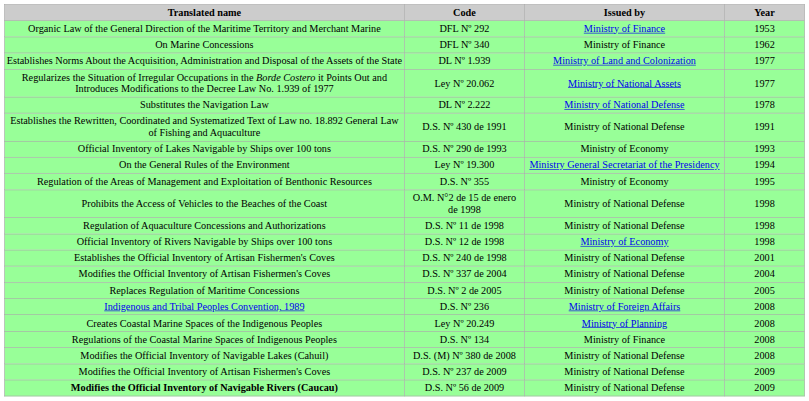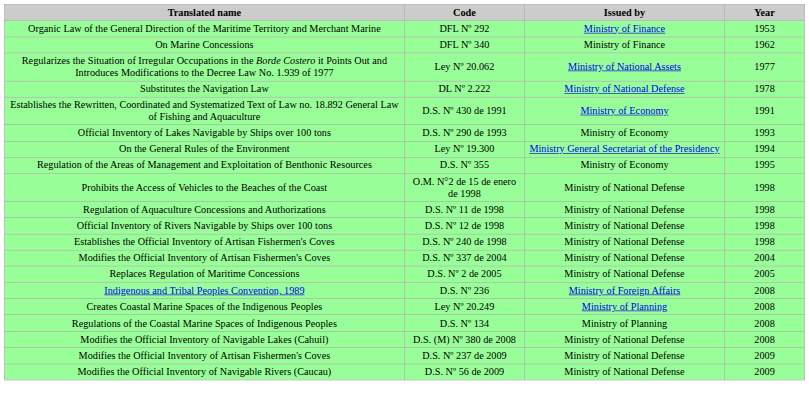 <table class="wikitable sortable" width="99%" style="text-align:center;">
 <tr>
 <th style="background:#CCCCCC;" width="50%">Translated name</th>
 <th style="background:#CCCCCC;" width="15%">Code</th>
 <th style="background:#CCCCCC;" width="25%">Issued by</th>
 <th style="background:#CCCCCC;" width="10%">Year</th>
 </tr>
 <tr bgcolor=#98ff98>
 <td>Organic Law of the General Direction of the Maritime Territory and Merchant Marine</td>
 <td>DFL Nº 292</td>
 <td><a href='#'>Ministry of Finance</a></td>
 <td>1953</td>
 </tr>
 <tr bgcolor=#98ff98>
 <td>On Marine Concessions</td>
 <td>DFL Nº 340</td>
 <td>Ministry of Finance</td>
 <td>1962</td>
 </tr>
 <tr bgcolor=#98ff98>
-<td>Establishes Norms About the Acquisition, Administration and Disposal of the Assets of the State</td>
-<td>DL Nº 1.939</td>
-<td><a href='#'>Ministry of Land and Colonization</a></td>
-<td>1977</td>
-</tr>
-<tr bgcolor=#98ff98>
 <td>Regularizes the Situation of Irregular Occupations in the <em>Borde Costero</em> it Points Out and Introduces Modifications to the Decree Law No. 1.939 of 1977</td>
 <td>Ley Nº 20.062</td>
 <td><a href='#'>Ministry of National Assets</a></td>
 <td>1977</td>
 </tr>
 <tr bgcolor=#98ff98>
 <td>Substitutes the Navigation Law</td>
 <td>DL Nº 2.222</td>
 <td><a href='#'>Ministry of National Defense</a></td>
 <td>1978</td>
 </tr>
 <tr bgcolor=#98ff98>
 <td>Establishes the Rewritten, Coordinated and Systematized Text of Law no. 18.892 General Law of Fishing and Aquaculture</td>
 <td>D.S. Nº 430 de 1991</td>
-<td>Ministry of National Defense</td>
+<td><a href='#'>Ministry of Economy</a></td>
 <td>1991</td>
 </tr>
 <tr bgcolor=#98ff98>
 <td>Official Inventory of Lakes Navigable by Ships over 100 tons</td>
 <td>D.S. Nº 290 de 1993</td>
 <td>Ministry of Economy</td>
 <td>1993</td>
 </tr>
 <tr bgcolor=#98ff98>
 <td>On the General Rules of the Environment</td>
 <td>Ley Nº 19.300</td>
 <td><a href='#'>Ministry General Secretariat of the Presidency</a></td>
 <td>1994</td>
 </tr>
 <tr bgcolor=#98ff98>
 <td>Regulation of the Areas of Management and Exploitation of Benthonic Resources</td>
 <td>D.S. Nº 355</td>
 <td>Ministry of Economy</td>
 <td>1995</td>
 </tr>
 <tr bgcolor=#98ff98>
 <td>Prohibits the Access of Vehicles to the Beaches of the Coast</td>
 <td>O.M. N°2 de 15 de enero de 1998</td>
 <td>Ministry of National Defense</td>
 <td>1998</td>
 </tr>
 <tr bgcolor=#98ff98>
 <td>Regulation of Aquaculture Concessions and Authorizations</td>
 <td>D.S. Nº 11 de 1998</td>
 <td>Ministry of National Defense</td>
 <td>1998</td>
 </tr>
 <tr bgcolor=#98ff98>
 <td>Official Inventory of Rivers Navigable by Ships over 100 tons</td>
 <td>D.S. Nº 12 de 1998</td>
-<td><a href='#'>Ministry of Economy</a></td>
+<td>Ministry of National Defense</td>
 <td>1998</td>
 </tr>
 <tr bgcolor=#98ff98>
 <td>Establishes the Official Inventory of Artisan Fishermen's Coves</td>
 <td>D.S. Nº 240 de 1998</td>
 <td>Ministry of National Defense</td>
-<td>2001</td>
+<td>1998</td>
 </tr>
 <tr bgcolor=#98ff98>
 <td>Modifies the Official Inventory of Artisan Fishermen's Coves</td>
 <td>D.S. Nº 337 de 2004</td>
 <td>Ministry of National Defense</td>
 <td>2004</td>
 </tr>
 <tr bgcolor=#98ff98>
 <td>Replaces Regulation of Maritime Concessions</td>
 <td>D.S. Nº 2 de 2005</td>
 <td>Ministry of National Defense</td>
 <td>2005</td>
 </tr>
 <tr bgcolor=#98ff98>
 <td><a href='#'>Indigenous and Tribal Peoples Convention, 1989</a></td>
 <td>D.S. Nº 236</td>
 <td><a href='#'>Ministry of Foreign Affairs</a></td>
 <td>2008</td>
 </tr>
 <tr bgcolor=#98ff98>
 <td>Creates Coastal Marine Spaces of the Indigenous Peoples</td>
 <td>Ley Nº 20.249</td>
 <td><a href='#'>Ministry of Planning</a></td>
 <td>2008</td>
 </tr>
 <tr bgcolor=#98ff98>
 <td>Regulations of the Coastal Marine Spaces of Indigenous Peoples</td>
 <td>D.S. Nº 134</td>
-<td>Ministry of Finance</td>
+<td>Ministry of Planning</td>
 <td>2008</td>
 </tr>
 <tr bgcolor=#98ff98>
 <td>Modifies the Official Inventory of Navigable Lakes (Cahuil)</td>
 <td>D.S. (M) Nº 380 de 2008</td>
 <td>Ministry of National Defense</td>
 <td>2008</td>
 </tr>
 <tr bgcolor=#98ff98>
 <td>Modifies the Official Inventory of Artisan Fishermen's Coves</td>
 <td>D.S. Nº 237 de 2009</td>
 <td>Ministry of National Defense</td>
 <td>2009</td>
 </tr>
 <tr bgcolor=#98ff98>
-<td><strong>Modifies the Official Inventory of Navigable Rivers (Caucau)</strong></td>
+<td>Modifies the Official Inventory of Navigable Rivers (Caucau)</td>
 <td>D.S. Nº 56 de 2009</td>
 <td>Ministry of National Defense</td>
 <td>2009</td>
 </tr>
 </table>
